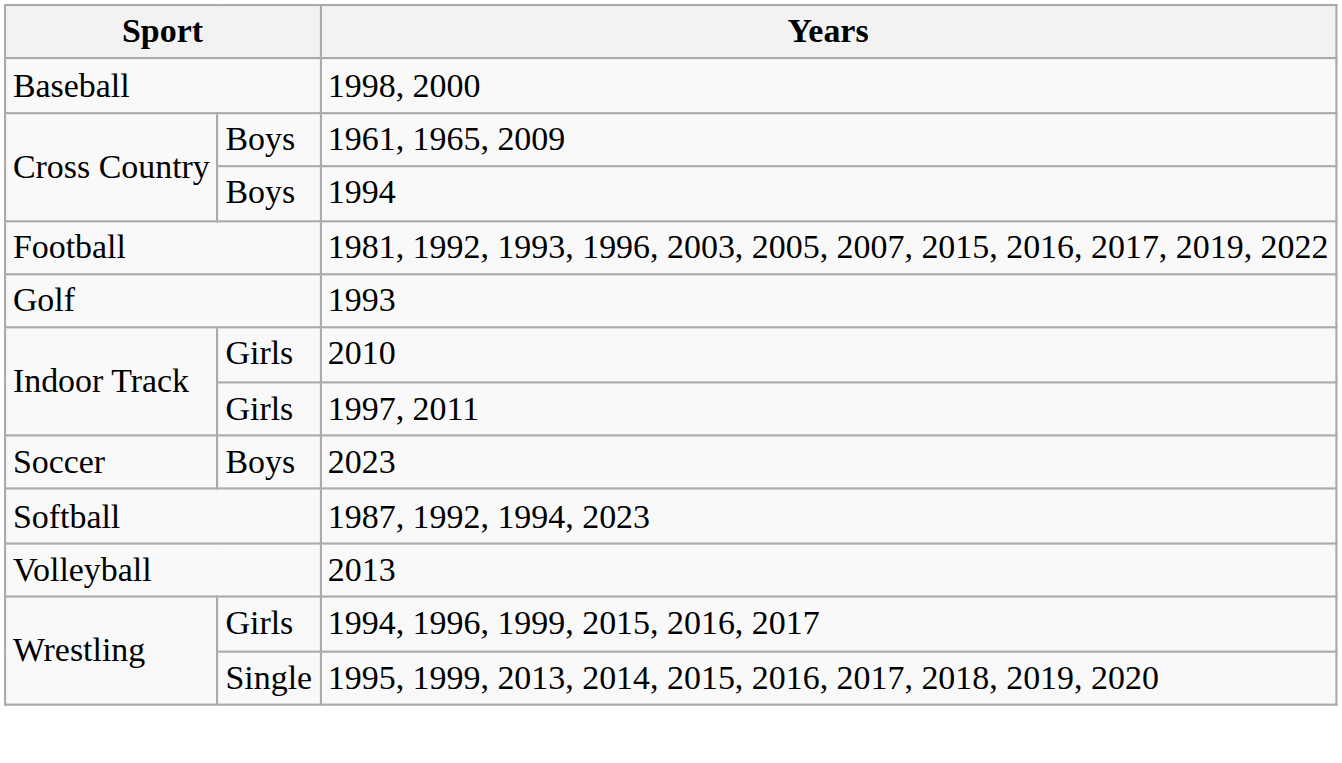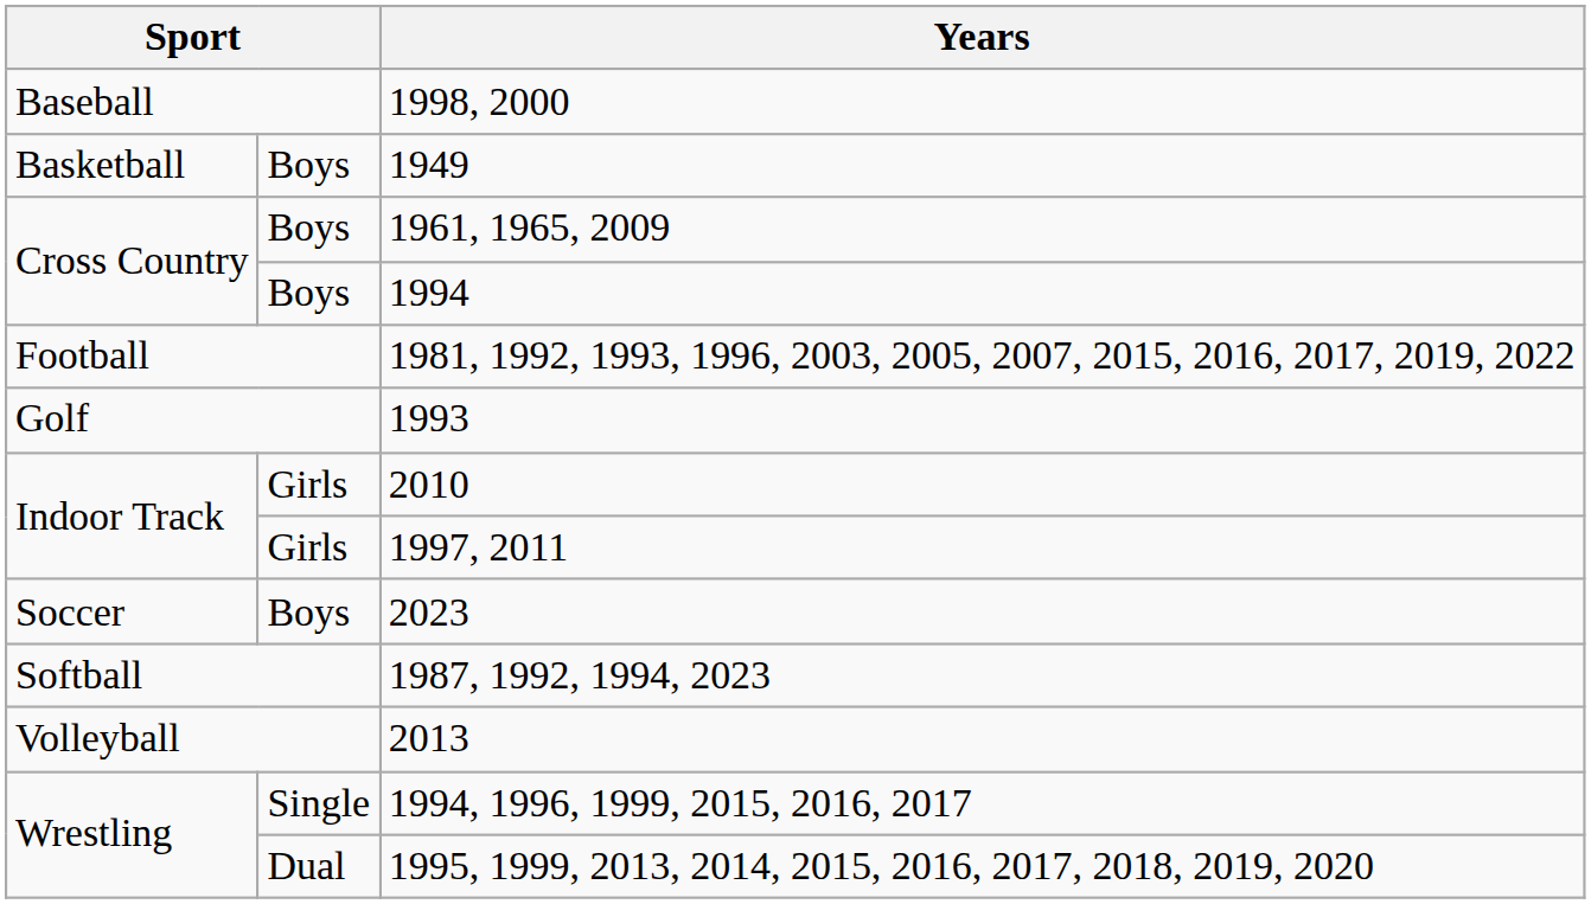 <table class="wikitable">
 <tr>
 <th colspan="2">Sport</th>
 <th>Years</th>
 </tr>
 <tr>
 <td colspan="2">Baseball</td>
 <td>1998, 2000</td>
+</tr>
+<tr>
+<td>Basketball</td>
+<td>Boys</td>
+<td>1949</td>
 </tr>
 <tr>
 <td rowspan="2">Cross Country</td>
 <td>Boys</td>
 <td>1961, 1965, 2009</td>
 </tr>
 <tr>
 <td>Boys</td>
 <td>1994</td>
 </tr>
 <tr>
 <td colspan="2">Football</td>
 <td>1981, 1992, 1993, 1996, 2003, 2005, 2007, 2015, 2016, 2017, 2019, 2022</td>
 </tr>
 <tr>
 <td colspan="2">Golf</td>
 <td>1993</td>
 </tr>
 <tr>
 <td rowspan="2">Indoor Track</td>
 <td>Girls</td>
 <td>2010</td>
 </tr>
 <tr>
 <td>Girls</td>
 <td>1997, 2011</td>
 </tr>
 <tr>
 <td>Soccer</td>
 <td>Boys</td>
 <td>2023</td>
 </tr>
 <tr>
 <td colspan="2">Softball</td>
 <td>1987, 1992, 1994, 2023</td>
 </tr>
 <tr>
 <td colspan="2">Volleyball</td>
 <td>2013</td>
 </tr>
 <tr>
 <td rowspan="2">Wrestling</td>
-<td>Girls</td>
+<td>Single</td>
 <td>1994, 1996, 1999, 2015, 2016, 2017</td>
 </tr>
 <tr>
-<td>Single</td>
+<td>Dual</td>
 <td>1995, 1999, 2013, 2014, 2015, 2016, 2017, 2018, 2019, 2020</td>
 </tr>
 </table>
